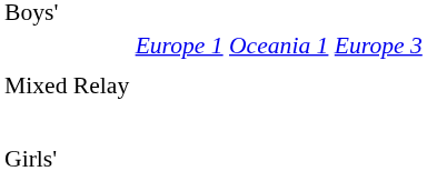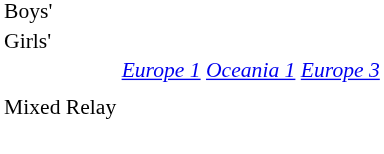 <table>
 <tr>
 <td>Boys'<br></td>
+<td></td>
+<td></td>
+<td></td>
+</tr>
+<tr>
+<td>Girls'<br></td>
 <td></td>
 <td></td>
 <td></td>
 </tr>
 <tr>
 <td>Mixed Relay<br></td>
 <td> <a href='#'><em>Europe 1</em></a><br><br><br><br></td>
 <td> <a href='#'><em>Oceania 1</em></a><br><br><br><br></td>
 <td> <a href='#'><em>Europe 3</em></a> <br><br><br><br></td>
 </tr>
-<tr>
-<td>Girls'<br></td>
-<td></td>
-<td></td>
-<td></td>
-</tr>
 </table>
